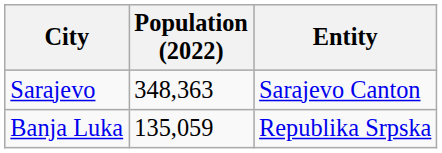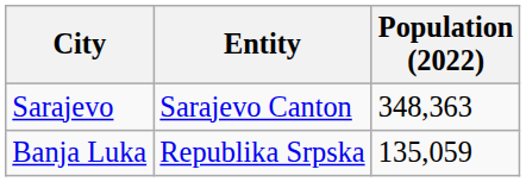 <table class="wikitable sortable sticky-header col3right">
 <tr>
 <th>City</th>
+<th>Entity</th>
 <th>Population<br>(2022)</th>
-<th>Entity</th>
 </tr>
 <tr>
 <td><a href='#'>Sarajevo</a></td>
+<td><a href='#'>Sarajevo Canton</a></td>
 <td>348,363</td>
-<td><a href='#'>Sarajevo Canton</a></td>
 </tr>
 <tr>
 <td><a href='#'>Banja Luka</a></td>
+<td><a href='#'>Republika Srpska</a></td>
 <td>135,059</td>
-<td><a href='#'>Republika Srpska</a></td>
 </tr>
 </table>
